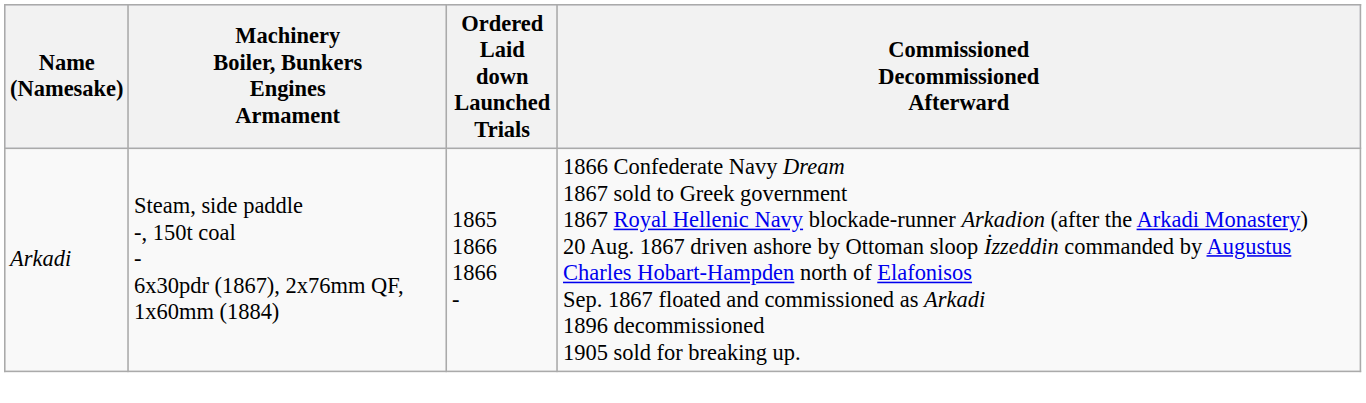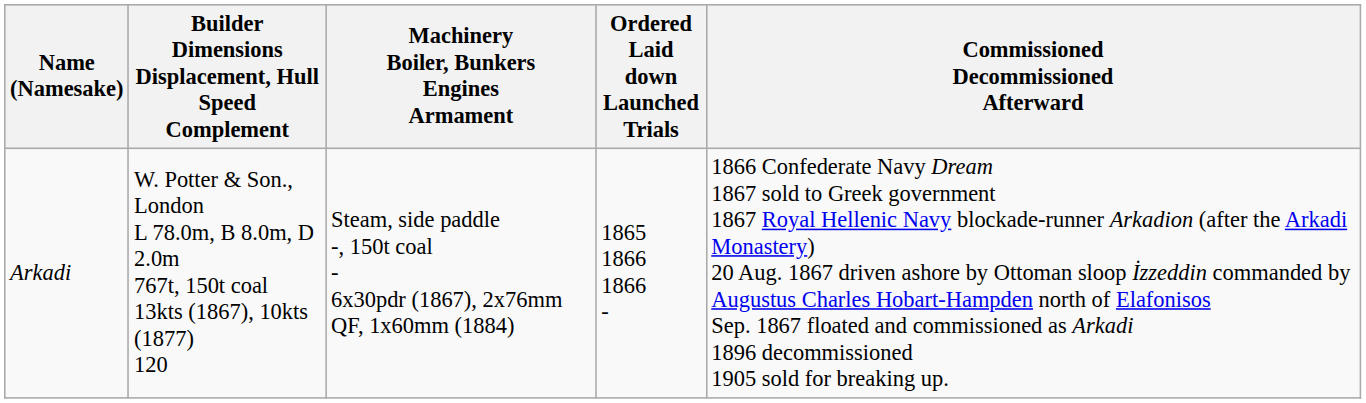 <table class="wikitable" style="font-size:90%;">
 <tr bgcolor="#e6e9ff">
 <th>Name<br>(Namesake)</th>
+<th>Builder<br>Dimensions<br>Displacement, Hull<br>Speed<br>Complement</th>
 <th>Machinery<br>Boiler, Bunkers<br>Engines<br>Armament</th>
 <th>Ordered<br>Laid down<br>Launched<br>Trials</th>
 <th>Commissioned<br>Decommissioned<br>Afterward</th>
 </tr>
 <tr ---->
 <td><em>Arkadi</em></td>
+<td> W. Potter & Son., London<br>L 78.0m, B 8.0m, D 2.0m<br>767t, 150t coal<br>13kts (1867), 10kts (1877)<br>120</td>
 <td>Steam, side paddle<br>-, 150t coal<br>-<br>6x30pdr (1867), 2x76mm QF, 1x60mm (1884)</td>
 <td>1865<br>1866<br>1866<br>-</td>
 <td>1866  Confederate Navy <em>Dream</em><br>1867 sold to Greek government<br>1867  <a href='#'>Royal Hellenic Navy</a> blockade-runner <em>Arkadion</em> (after the <a href='#'>Arkadi Monastery</a>)<br>20 Aug. 1867 driven ashore by Ottoman sloop <em>İzzeddin</em> commanded by <a href='#'>Augustus Charles Hobart-Hampden</a> north of <a href='#'>Elafonisos</a><br>Sep. 1867 floated and commissioned as <em>Arkadi</em><br>1896 decommissioned<br>1905 sold for breaking up.</td>
 </tr>
 </table>
